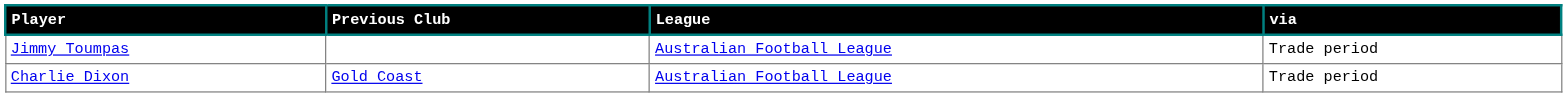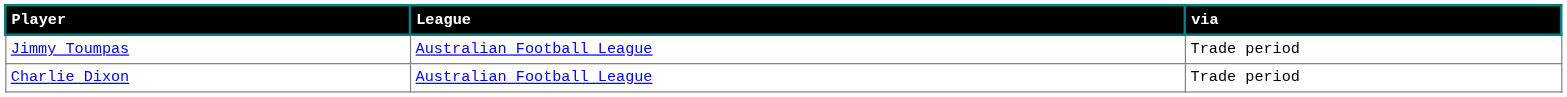 <table border="1" cellpadding="4" cellspacing="0"  style="text-align:left; font-size:95%; border-collapse:collapse; width:80%;">
 <tr style="background:black; color:white; border: solid teal 2px">
 <th style="border: solid teal 2px">Player</th>
-<th style="border: solid teal 2px">Previous Club</th>
 <th style="border: solid teal 2px">League</th>
 <th style="border: solid teal 2px">via</th>
 </tr>
 <tr>
 <td><a href='#'>Jimmy Toumpas</a></td>
-<td></td>
 <td><a href='#'>Australian Football League</a></td>
 <td>Trade period</td>
 </tr>
 <tr>
 <td><a href='#'>Charlie Dixon</a></td>
-<td><a href='#'>Gold Coast</a></td>
 <td><a href='#'>Australian Football League</a></td>
 <td>Trade period</td>
 </tr>
 </table>
